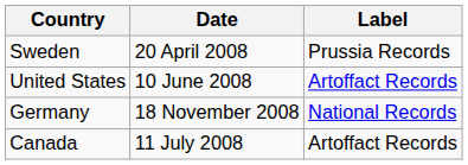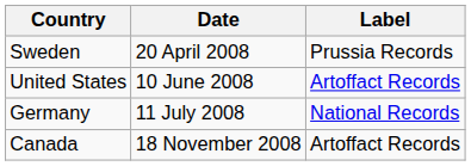 <table class="wikitable">
 <tr>
 <th>Country</th>
 <th>Date</th>
 <th>Label</th>
 </tr>
 <tr>
 <td>Sweden</td>
 <td>20 April 2008</td>
 <td>Prussia Records</td>
 </tr>
 <tr>
 <td>United States</td>
 <td>10 June 2008</td>
 <td><a href='#'>Artoffact Records</a></td>
 </tr>
 <tr>
 <td>Germany</td>
-<td>18 November 2008</td>
+<td>11 July 2008</td>
 <td><a href='#'>National Records</a></td>
 </tr>
 <tr>
 <td>Canada</td>
-<td>11 July 2008</td>
+<td>18 November 2008</td>
 <td>Artoffact Records</td>
 </tr>
 </table>
